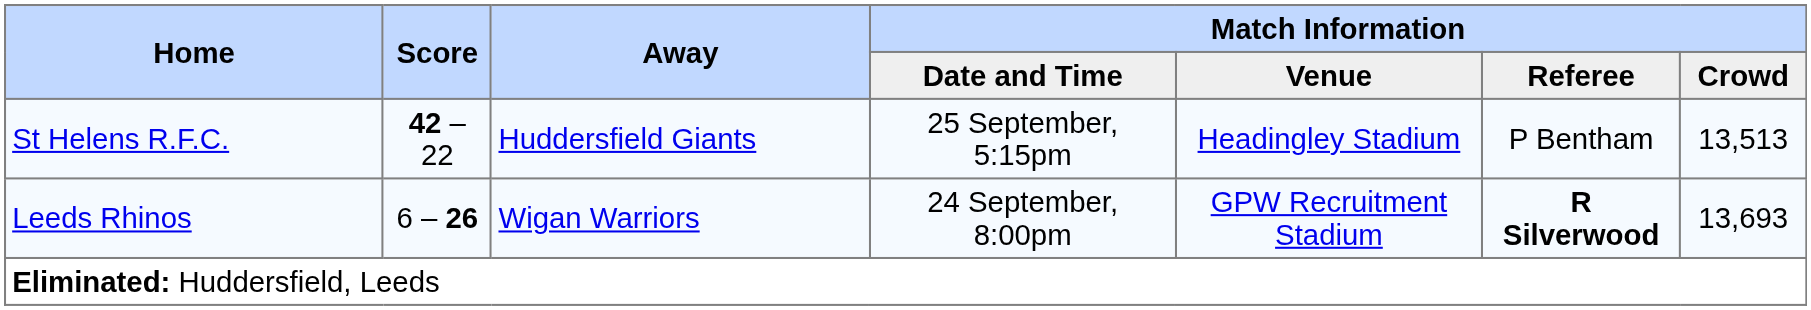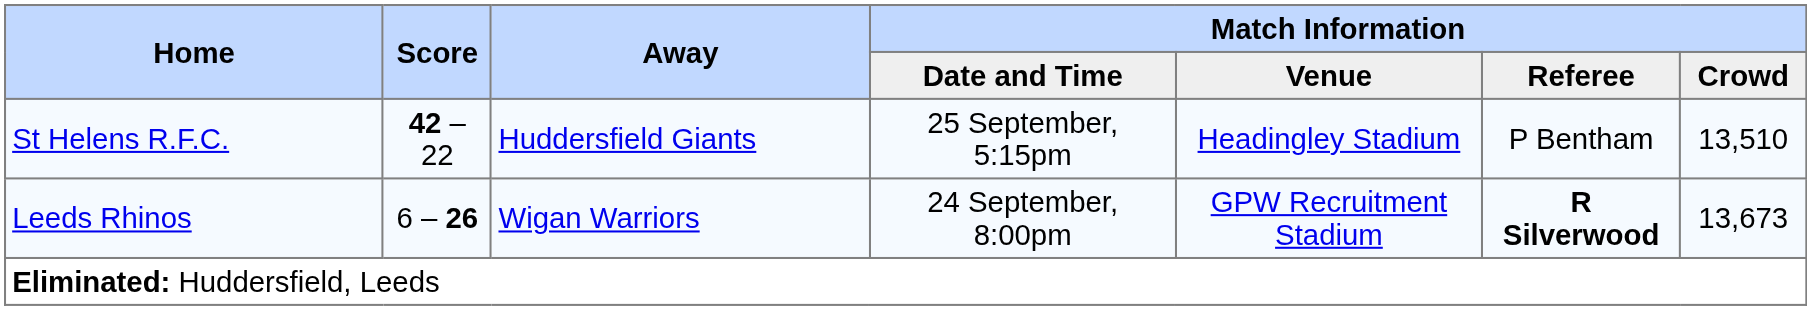 <table border=1 style="border-collapse:collapse; font-size:90%;" cellpadding=3 cellspacing=0 width=100%>
 <tr bgcolor=#C1D8FF>
 <th rowspan=2 width=21%>Home</th>
 <th rowspan=2 width=6%>Score</th>
 <th rowspan=2 width=21%>Away</th>
 <th colspan=6>Match Information</th>
 </tr>
 <tr bgcolor=#EFEFEF>
 <th width=17%>Date and Time</th>
 <th width=17%>Venue</th>
 <th width=11%>Referee</th>
 <th width=7%>Crowd</th>
 </tr>
 <tr align=center bgcolor=#F5FAFF>
 <td align=left> <a href='#'>St Helens R.F.C.</a></td>
 <td><strong>42</strong> – 22</td>
 <td align=left> <a href='#'>Huddersfield Giants</a></td>
 <td>25 September, 5:15pm</td>
 <td><a href='#'>Headingley Stadium</a></td>
 <td>P Bentham</td>
-<td>13,513</td>
+<td>13,510</td>
 </tr>
 <tr align=center bgcolor=#F5FAFF>
 <td align=left> <a href='#'>Leeds Rhinos</a></td>
 <td>6 – <strong>26</strong></td>
 <td align=left> <a href='#'>Wigan Warriors</a></td>
 <td>24 September, 8:00pm</td>
 <td><a href='#'>GPW Recruitment Stadium</a></td>
 <td><strong>R Silverwood</strong></td>
-<td>13,693</td>
+<td>13,673</td>
 </tr>
 <tr>
 <td colspan="7" align="left"><strong>Eliminated:</strong> Huddersfield, Leeds</td>
 </tr>
 </table>
